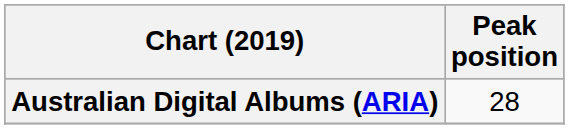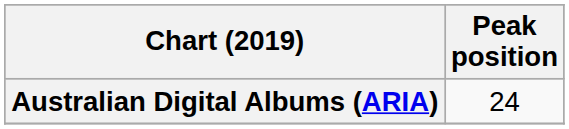 <table class="wikitable sortable plainrowheaders" style="text-align:center">
 <tr>
 <th scope="col">Chart (2019)</th>
 <th scope="col">Peak<br>position</th>
 </tr>
 <tr>
 <th scope="row">Australian Digital Albums (<a href='#'>ARIA</a>)</th>
-<td>28</td>
+<td>24</td>
 </tr>
 <tr>
 </tr>
 <tr>
 </tr>
 <tr>
 </tr>
 <tr>
 </tr>
 </table>
